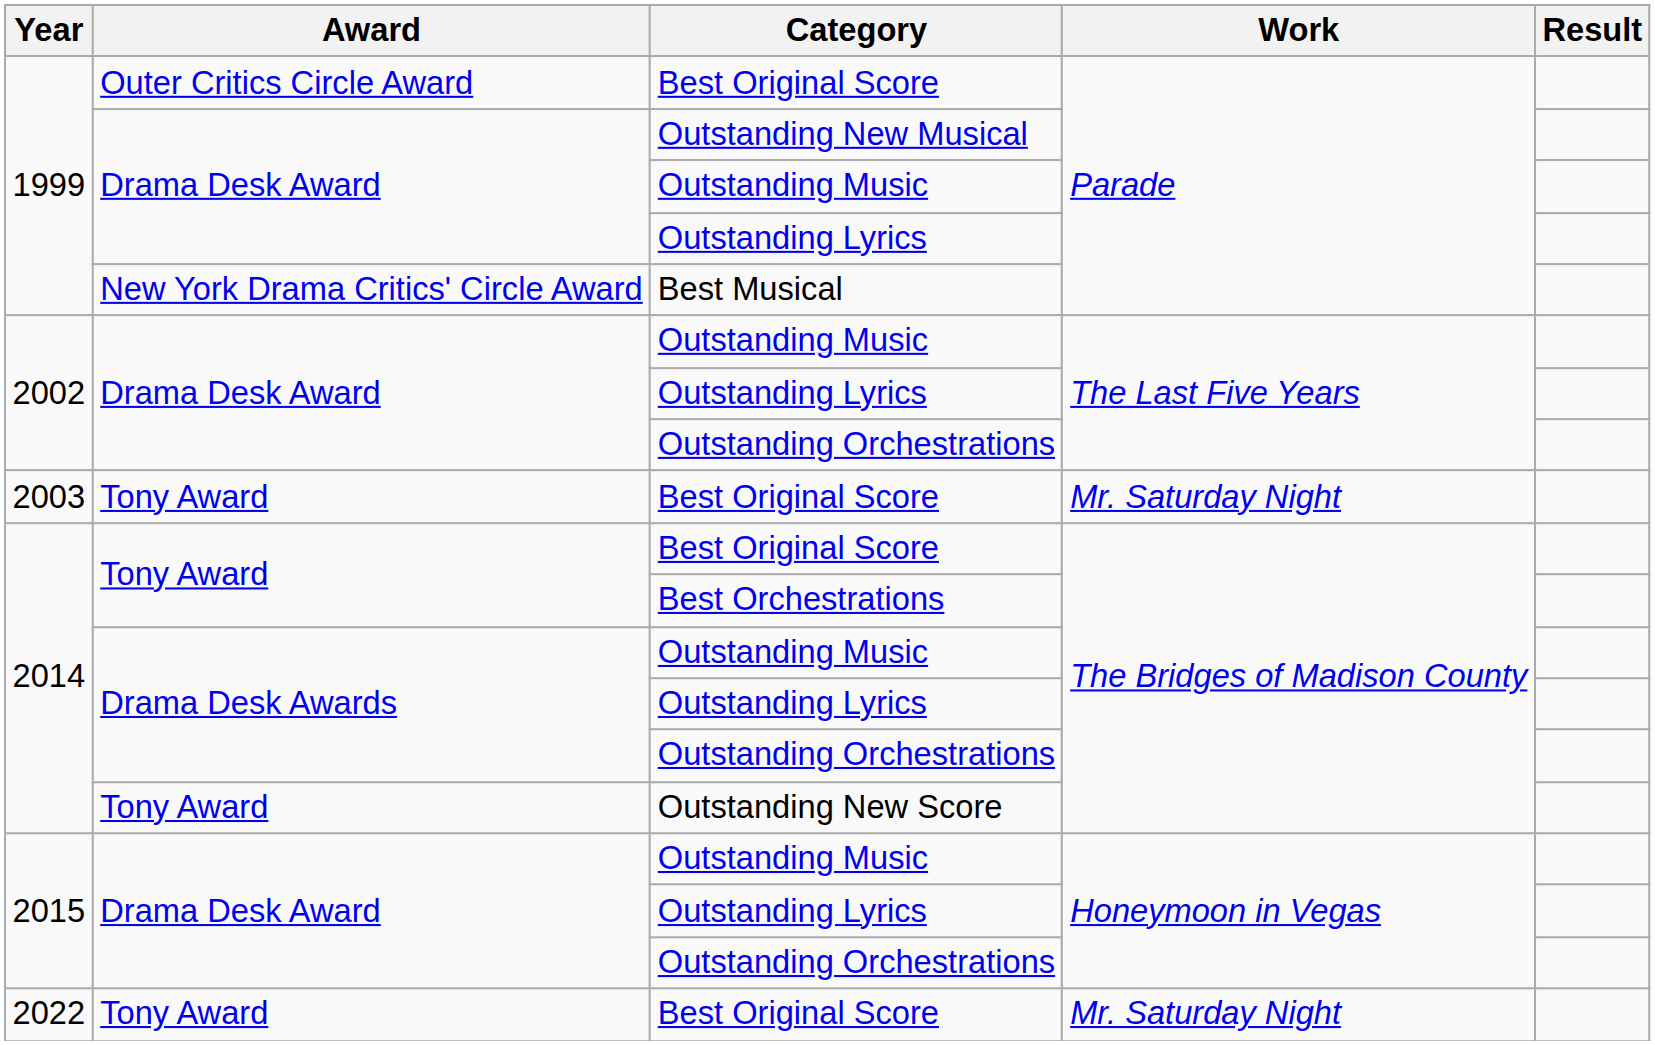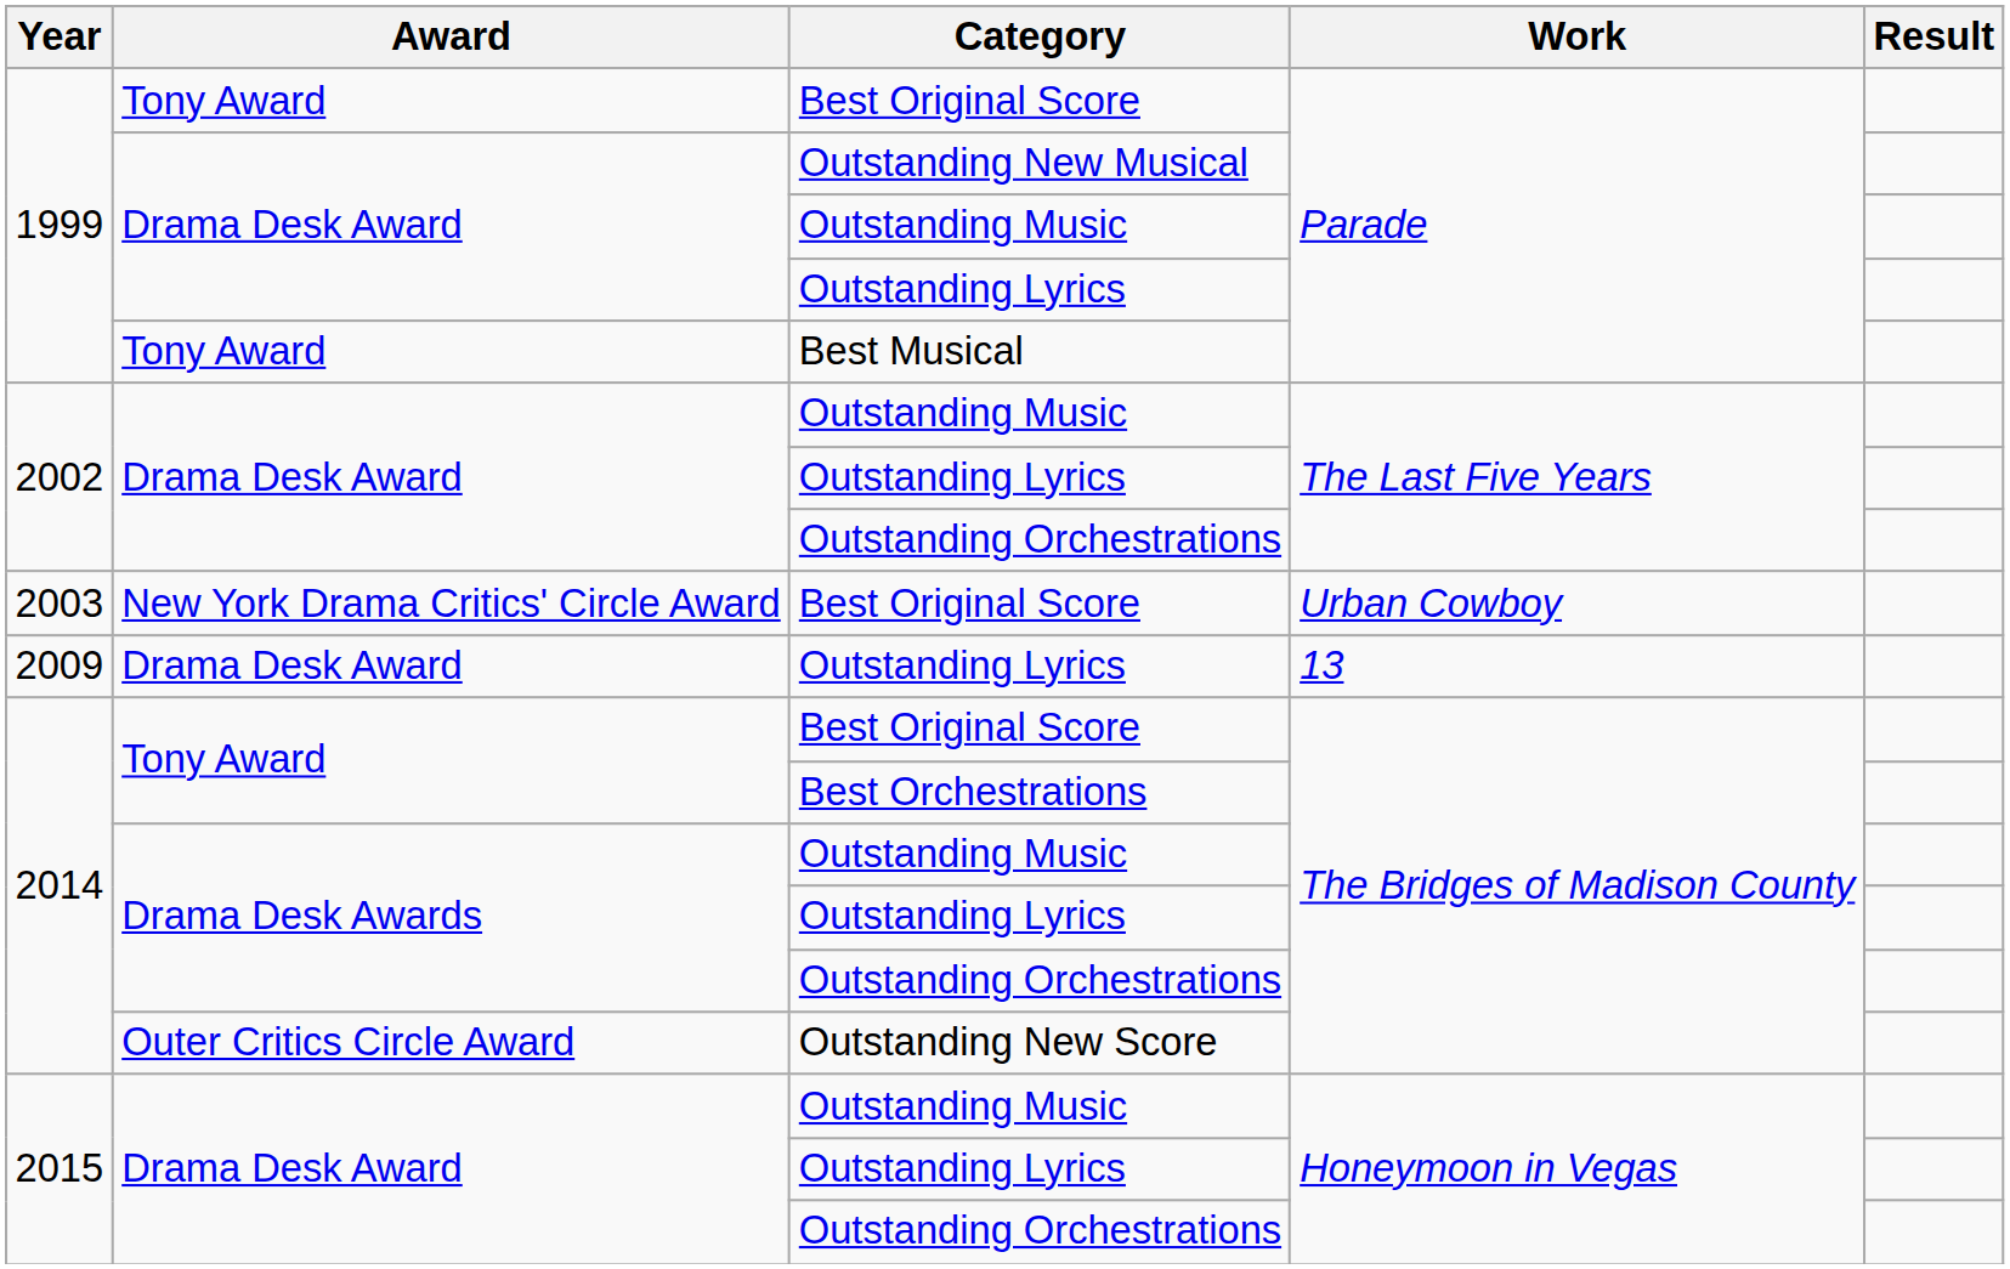 <table class="wikitable">
 <tr>
 <th>Year</th>
 <th>Award</th>
 <th>Category</th>
 <th>Work</th>
 <th>Result</th>
 </tr>
 <tr>
 <td rowspan=5>1999</td>
-<td><a href='#'>Outer Critics Circle Award</a></td>
+<td><a href='#'>Tony Award</a></td>
 <td><a href='#'>Best Original Score</a></td>
 <td rowspan=5><em><a href='#'>Parade</a></em></td>
 <td></td>
 </tr>
 <tr>
 <td rowspan=3><a href='#'>Drama Desk Award</a></td>
 <td><a href='#'>Outstanding New Musical</a></td>
 <td></td>
 </tr>
 <tr>
 <td><a href='#'>Outstanding Music</a></td>
 <td></td>
 </tr>
 <tr>
 <td><a href='#'>Outstanding Lyrics</a></td>
 <td></td>
 </tr>
 <tr>
-<td><a href='#'>New York Drama Critics' Circle Award</a></td>
+<td><a href='#'>Tony Award</a></td>
 <td>Best Musical</td>
 <td></td>
 </tr>
 <tr>
 <td rowspan=3>2002</td>
 <td rowspan=3><a href='#'>Drama Desk Award</a></td>
 <td><a href='#'>Outstanding Music</a></td>
 <td rowspan=3><em><a href='#'>The Last Five Years</a></em></td>
 <td></td>
 </tr>
 <tr>
 <td><a href='#'>Outstanding Lyrics</a></td>
 <td></td>
 </tr>
 <tr>
 <td><a href='#'>Outstanding Orchestrations</a></td>
 <td></td>
 </tr>
 <tr>
 <td>2003</td>
-<td><a href='#'>Tony Award</a></td>
+<td><a href='#'>New York Drama Critics' Circle Award</a></td>
 <td><a href='#'>Best Original Score</a></td>
-<td><em><a href='#'>Mr. Saturday Night</a></em></td>
+<td><em><a href='#'> Urban Cowboy</a></em></td>
+<td></td>
+</tr>
+<tr>
+<td>2009</td>
+<td><a href='#'>Drama Desk Award</a></td>
+<td><a href='#'>Outstanding Lyrics</a></td>
+<td><em><a href='#'>13</a></em></td>
 <td></td>
 </tr>
 <tr>
 <td rowspan=6>2014</td>
 <td rowspan=2><a href='#'>Tony Award</a></td>
 <td><a href='#'>Best Original Score</a></td>
 <td rowspan=6><em><a href='#'>The Bridges of Madison County</a></em></td>
 <td></td>
 </tr>
 <tr>
 <td><a href='#'>Best Orchestrations</a></td>
 <td></td>
 </tr>
 <tr>
 <td rowspan=3><a href='#'>Drama Desk Awards</a></td>
 <td><a href='#'>Outstanding Music</a></td>
 <td></td>
 </tr>
 <tr>
 <td><a href='#'>Outstanding Lyrics</a></td>
 <td></td>
 </tr>
 <tr>
 <td><a href='#'>Outstanding Orchestrations</a></td>
 <td></td>
 </tr>
 <tr>
-<td><a href='#'>Tony Award</a></td>
+<td><a href='#'>Outer Critics Circle Award</a></td>
 <td>Outstanding New Score</td>
 <td></td>
 </tr>
 <tr>
 <td rowspan=3>2015</td>
 <td rowspan=3><a href='#'>Drama Desk Award</a></td>
 <td><a href='#'>Outstanding Music</a></td>
 <td rowspan=3><em><a href='#'>Honeymoon in Vegas</a></em></td>
 <td></td>
 </tr>
 <tr>
 <td><a href='#'>Outstanding Lyrics</a></td>
 <td></td>
 </tr>
 <tr>
 <td><a href='#'>Outstanding Orchestrations</a></td>
 <td></td>
 </tr>
-<tr>
-<td>2022</td>
-<td><a href='#'>Tony Award</a></td>
-<td><a href='#'>Best Original Score</a></td>
-<td><em><a href='#'>Mr. Saturday Night</a></em></td>
-<td></td>
-</tr>
 </table>
